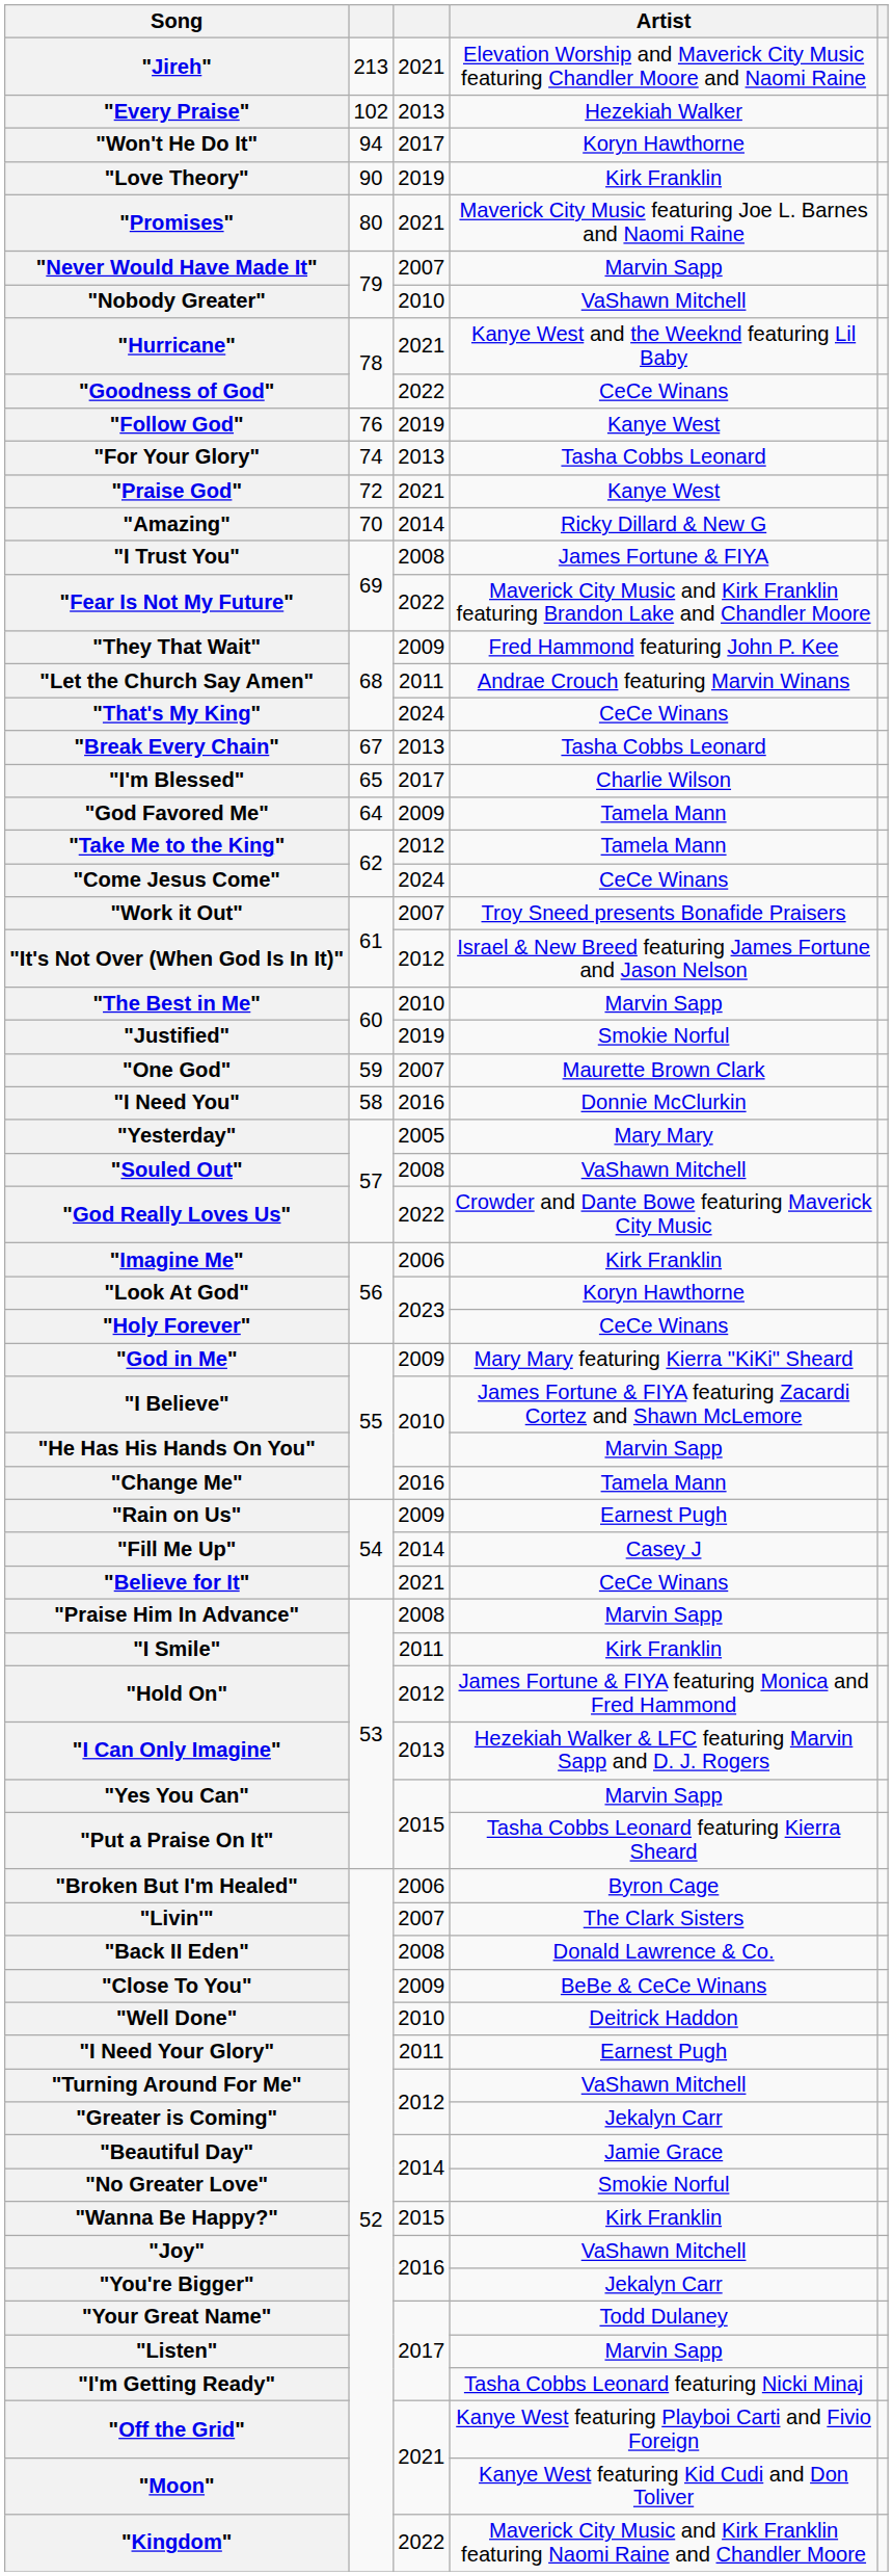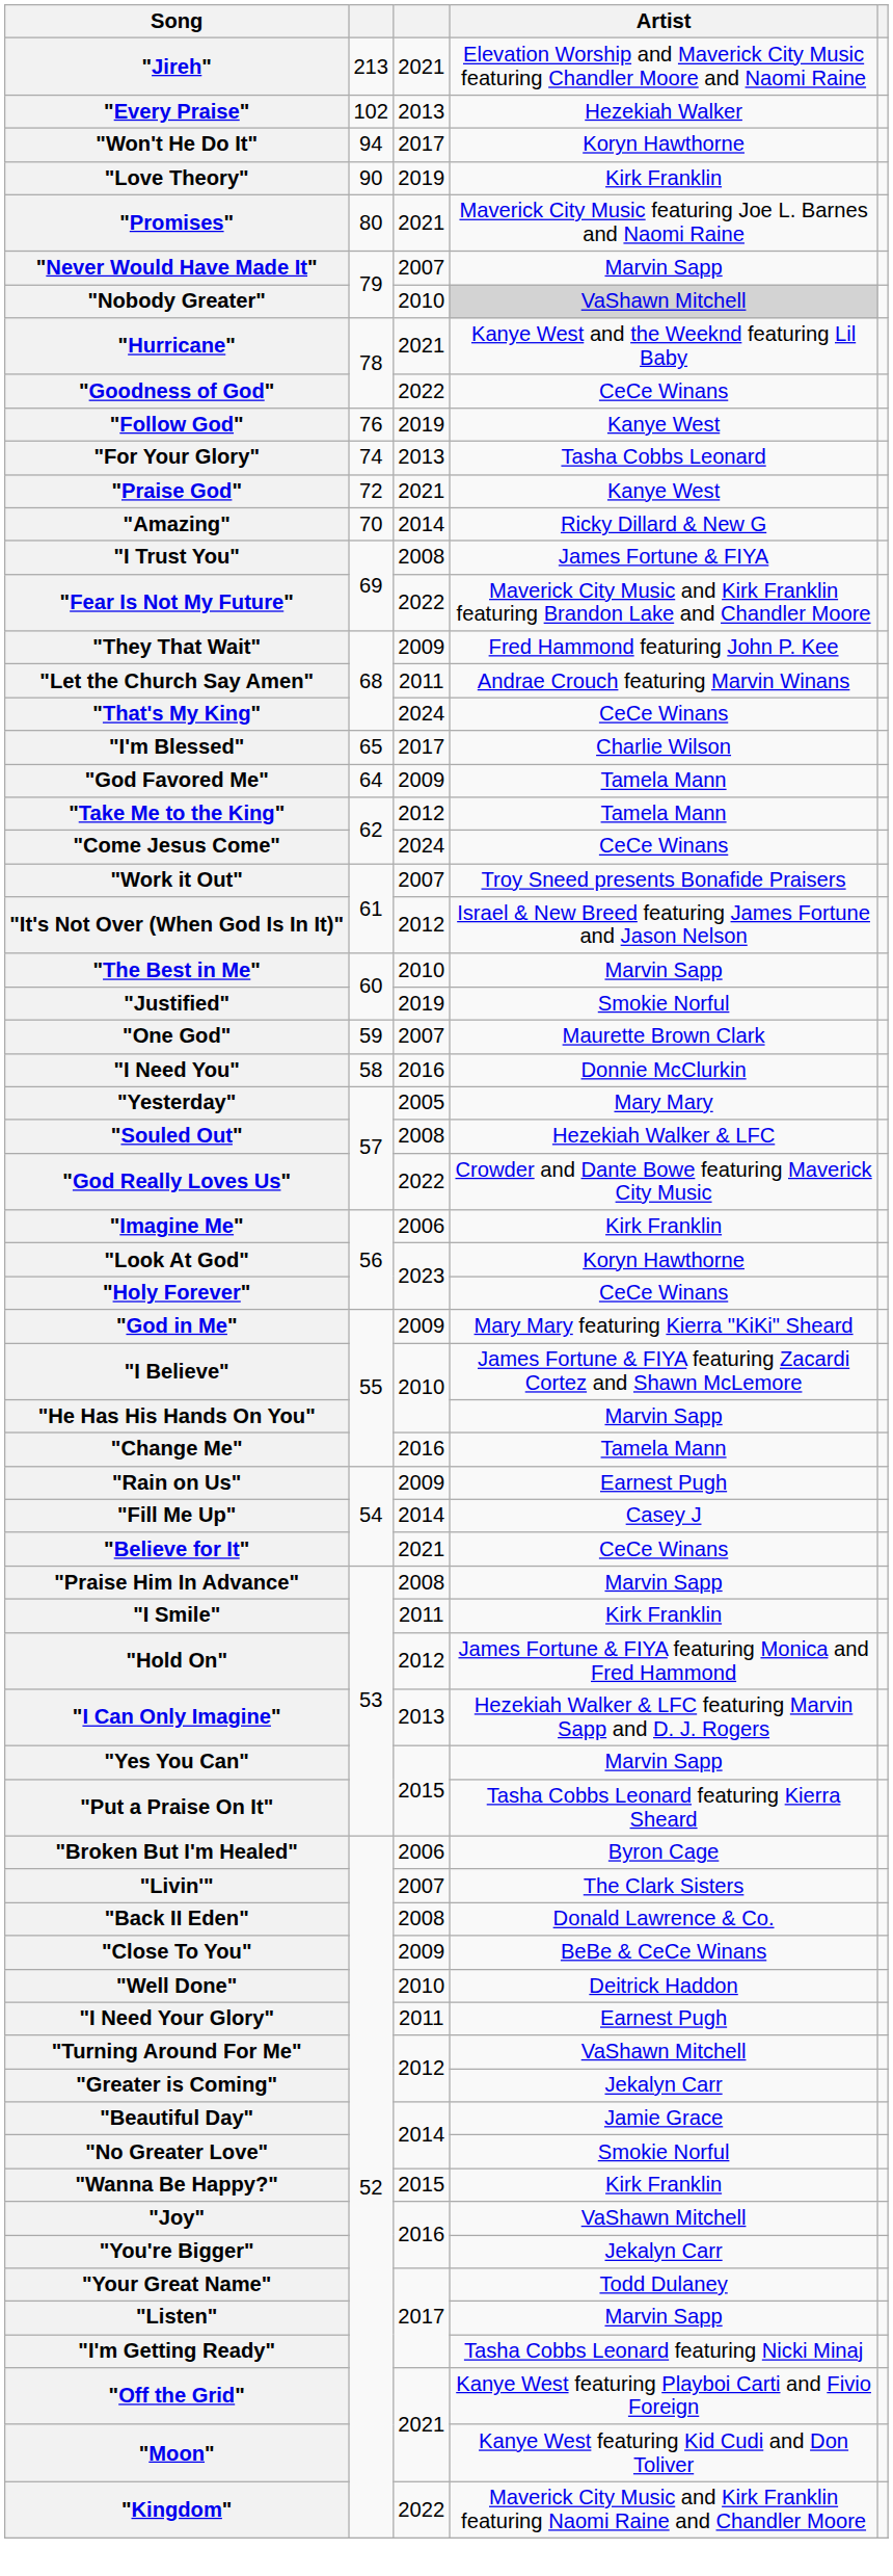 <table class="wikitable sortable plainrowheaders" style="text-align:center;" border="1";">
 <tr>
 <th scope=col>Song</th>
 <th scope=col></th>
 <th scope=col></th>
 <th scope=col style="width:20em;">Artist</th>
 <th scope=col class="unsortable"></th>
 </tr>
 <tr>
 <th scope="row">"<a href='#'>Jireh</a>"</th>
 <td>213</td>
 <td>2021</td>
 <td><a href='#'>Elevation Worship</a> and <a href='#'>Maverick City Music</a> featuring <a href='#'>Chandler Moore</a> and <a href='#'>Naomi Raine</a></td>
 <td></td>
 </tr>
 <tr>
 <th scope="row">"<a href='#'>Every Praise</a>"</th>
 <td>102</td>
 <td>2013</td>
 <td><a href='#'>Hezekiah Walker</a></td>
 <td></td>
 </tr>
 <tr>
 <th scope="row">"Won't He Do It"</th>
 <td>94</td>
 <td>2017</td>
 <td><a href='#'>Koryn Hawthorne</a></td>
 <td></td>
 </tr>
 <tr>
 <th scope="row">"Love Theory"</th>
 <td>90</td>
 <td>2019</td>
 <td><a href='#'>Kirk Franklin</a></td>
 <td></td>
 </tr>
 <tr>
 <th scope="row">"<a href='#'>Promises</a>"</th>
 <td>80</td>
 <td>2021</td>
 <td><a href='#'>Maverick City Music</a> featuring Joe L. Barnes and <a href='#'>Naomi Raine</a></td>
 <td></td>
 </tr>
 <tr>
 <th scope="row">"<a href='#'>Never Would Have Made It</a>"</th>
 <td rowspan="2">79</td>
 <td>2007</td>
 <td><a href='#'>Marvin Sapp</a></td>
 <td></td>
 </tr>
 <tr>
 <th scope="row">"Nobody Greater"</th>
 <td>2010</td>
-<td><a href='#'>VaShawn Mitchell</a></td>
+<td style="background: lightgrey;"><a href='#'>VaShawn Mitchell</a></td>
 <td></td>
 </tr>
 <tr>
 <th scope="row">"<a href='#'>Hurricane</a>"</th>
 <td rowspan="2">78</td>
 <td>2021</td>
 <td><a href='#'>Kanye West</a> and <a href='#'>the Weeknd</a> featuring <a href='#'>Lil Baby</a></td>
 <td></td>
 </tr>
 <tr>
 <th scope="row">"<a href='#'>Goodness of God</a>"</th>
 <td>2022</td>
 <td><a href='#'>CeCe Winans</a></td>
 <td></td>
 </tr>
 <tr>
 <th scope="row">"<a href='#'>Follow God</a>"</th>
 <td>76</td>
 <td>2019</td>
 <td><a href='#'>Kanye West</a></td>
 <td></td>
 </tr>
 <tr>
 <th scope="row">"For Your Glory"</th>
 <td>74</td>
 <td>2013</td>
 <td><a href='#'>Tasha Cobbs Leonard</a></td>
 <td></td>
 </tr>
 <tr>
 <th scope="row">"<a href='#'>Praise God</a>"</th>
 <td>72</td>
 <td>2021</td>
 <td><a href='#'>Kanye West</a></td>
 <td></td>
 </tr>
 <tr>
 <th scope="row">"Amazing"</th>
 <td>70</td>
 <td>2014</td>
 <td><a href='#'>Ricky Dillard & New G</a></td>
 <td></td>
 </tr>
 <tr>
 <th scope="row">"I Trust You"</th>
 <td rowspan="2">69</td>
 <td>2008</td>
 <td><a href='#'>James Fortune & FIYA</a></td>
 <td></td>
 </tr>
 <tr>
 <th scope="row">"<a href='#'>Fear Is Not My Future</a>"</th>
 <td>2022</td>
 <td><a href='#'>Maverick City Music</a> and <a href='#'>Kirk Franklin</a> featuring <a href='#'>Brandon Lake</a> and <a href='#'>Chandler Moore</a></td>
 <td></td>
 </tr>
 <tr>
 <th scope="row">"They That Wait"</th>
 <td rowspan="3">68</td>
 <td>2009</td>
 <td><a href='#'>Fred Hammond</a> featuring <a href='#'>John P. Kee</a></td>
 <td></td>
 </tr>
 <tr>
 <th scope="row">"Let the Church Say Amen"</th>
 <td>2011</td>
 <td><a href='#'>Andrae Crouch</a> featuring <a href='#'>Marvin Winans</a></td>
 <td></td>
 </tr>
 <tr>
 <th scope="row">"<a href='#'>That's My King</a>"</th>
 <td>2024</td>
 <td><a href='#'>CeCe Winans</a></td>
-<td></td>
-</tr>
-<tr>
-<th scope="row">"<a href='#'>Break Every Chain</a>"</th>
-<td>67</td>
-<td>2013</td>
-<td><a href='#'>Tasha Cobbs Leonard</a></td>
 <td></td>
 </tr>
 <tr>
 <th scope="row">"I'm Blessed"</th>
 <td>65</td>
 <td>2017</td>
 <td><a href='#'>Charlie Wilson</a></td>
 <td></td>
 </tr>
 <tr>
 <th scope="row">"God Favored Me"</th>
 <td>64</td>
 <td>2009</td>
 <td><a href='#'>Tamela Mann</a></td>
 <td></td>
 </tr>
 <tr>
 <th scope="row">"<a href='#'>Take Me to the King</a>"</th>
 <td rowspan="2">62</td>
 <td>2012</td>
 <td><a href='#'>Tamela Mann</a></td>
 <td></td>
 </tr>
 <tr>
 <th scope="row">"Come Jesus Come"</th>
 <td>2024</td>
 <td><a href='#'>CeCe Winans</a></td>
 <td></td>
 </tr>
 <tr>
 <th scope="row">"Work it Out"</th>
 <td rowspan="2">61</td>
 <td>2007</td>
 <td><a href='#'>Troy Sneed presents Bonafide Praisers</a></td>
 <td></td>
 </tr>
 <tr>
 <th scope="row">"It's Not Over (When God Is In It)"</th>
 <td>2012</td>
 <td><a href='#'>Israel & New Breed</a> featuring <a href='#'>James Fortune</a> and <a href='#'>Jason Nelson</a></td>
 <td></td>
 </tr>
 <tr>
 <th scope="row">"<a href='#'>The Best in Me</a>"</th>
 <td rowspan="2">60</td>
 <td>2010</td>
 <td><a href='#'>Marvin Sapp</a></td>
 <td></td>
 </tr>
 <tr>
 <th scope="row">"Justified"</th>
 <td>2019</td>
 <td><a href='#'>Smokie Norful</a></td>
 <td></td>
 </tr>
 <tr>
 <th scope="row">"One God"</th>
 <td rowspan="1">59</td>
 <td>2007</td>
 <td><a href='#'>Maurette Brown Clark</a></td>
 <td></td>
 </tr>
 <tr>
 <th scope="row">"I Need You"</th>
 <td>58</td>
 <td>2016</td>
 <td><a href='#'>Donnie McClurkin</a></td>
 <td></td>
 </tr>
 <tr>
 <th scope="row">"Yesterday"</th>
 <td rowspan="3">57</td>
 <td>2005</td>
 <td><a href='#'>Mary Mary</a></td>
 <td></td>
 </tr>
 <tr>
 <th scope="row">"<a href='#'>Souled Out</a>"</th>
 <td>2008</td>
-<td><a href='#'>VaShawn Mitchell</a></td>
+<td><a href='#'>Hezekiah Walker & LFC</a></td>
 <td></td>
 </tr>
 <tr>
 <th scope="row">"<a href='#'>God Really Loves Us</a>"</th>
 <td>2022</td>
 <td><a href='#'>Crowder</a> and <a href='#'>Dante Bowe</a> featuring <a href='#'>Maverick City Music</a></td>
 <td></td>
 </tr>
 <tr>
 <th scope="row">"<a href='#'>Imagine Me</a>"</th>
 <td rowspan="3">56</td>
 <td>2006</td>
 <td><a href='#'>Kirk Franklin</a></td>
 <td></td>
 </tr>
 <tr>
 <th scope="row">"Look At God"</th>
 <td rowspan="2">2023</td>
 <td><a href='#'>Koryn Hawthorne</a></td>
 <td></td>
 </tr>
 <tr>
 <th scope="row">"<a href='#'>Holy Forever</a>"</th>
 <td><a href='#'>CeCe Winans</a></td>
 <td></td>
 </tr>
 <tr>
 <th scope="row">"<a href='#'>God in Me</a>"</th>
 <td rowspan="4">55</td>
 <td>2009</td>
 <td><a href='#'>Mary Mary</a> featuring <a href='#'>Kierra "KiKi" Sheard</a></td>
 <td></td>
 </tr>
 <tr>
 <th scope="row">"I Believe"</th>
 <td rowspan="2">2010</td>
 <td><a href='#'>James Fortune & FIYA</a> featuring <a href='#'>Zacardi Cortez</a> and <a href='#'>Shawn McLemore</a></td>
 <td></td>
 </tr>
 <tr>
 <th scope="row">"He Has His Hands On You"</th>
 <td><a href='#'>Marvin Sapp</a></td>
 <td></td>
 </tr>
 <tr>
 <th scope="row">"Change Me"</th>
 <td>2016</td>
 <td><a href='#'>Tamela Mann</a></td>
 <td></td>
 </tr>
 <tr>
 <th scope="row">"Rain on Us"</th>
 <td rowspan="3">54</td>
 <td>2009</td>
 <td><a href='#'>Earnest Pugh</a></td>
 <td></td>
 </tr>
 <tr>
 <th scope="row">"Fill Me Up"</th>
 <td>2014</td>
 <td><a href='#'>Casey J</a></td>
 <td></td>
 </tr>
 <tr>
 <th scope="row">"<a href='#'>Believe for It</a>"</th>
 <td>2021</td>
 <td><a href='#'>CeCe Winans</a></td>
 <td></td>
 </tr>
 <tr>
 <th scope="row">"Praise Him In Advance"</th>
 <td rowspan="6">53</td>
 <td>2008</td>
 <td><a href='#'>Marvin Sapp</a></td>
 <td></td>
 </tr>
 <tr>
 <th scope="row">"I Smile"</th>
 <td>2011</td>
 <td><a href='#'>Kirk Franklin</a></td>
 <td></td>
 </tr>
 <tr>
 <th scope="row">"Hold On"</th>
 <td>2012</td>
 <td><a href='#'>James Fortune & FIYA</a> featuring <a href='#'>Monica</a> and <a href='#'>Fred Hammond</a></td>
 <td></td>
 </tr>
 <tr>
 <th scope="row">"<a href='#'>I Can Only Imagine</a>"</th>
 <td>2013</td>
 <td><a href='#'>Hezekiah Walker & LFC</a> featuring <a href='#'>Marvin Sapp</a> and <a href='#'>D. J. Rogers</a></td>
 <td></td>
 </tr>
 <tr>
 <th scope="row">"Yes You Can"</th>
 <td rowspan="2">2015</td>
 <td><a href='#'>Marvin Sapp</a></td>
 <td></td>
 </tr>
 <tr>
 <th scope="row">"Put a Praise On It"</th>
 <td><a href='#'>Tasha Cobbs Leonard</a> featuring <a href='#'>Kierra Sheard</a></td>
 <td></td>
 </tr>
 <tr>
 <th scope="row">"Broken But I'm Healed"</th>
 <td rowspan="19">52</td>
 <td>2006</td>
 <td><a href='#'>Byron Cage</a></td>
 <td></td>
 </tr>
 <tr>
 <th scope="row">"Livin'"</th>
 <td>2007</td>
 <td><a href='#'>The Clark Sisters</a></td>
 <td></td>
 </tr>
 <tr>
 <th scope="row">"Back II Eden"</th>
 <td>2008</td>
 <td><a href='#'>Donald Lawrence & Co.</a></td>
 <td></td>
 </tr>
 <tr>
 <th scope="row">"Close To You"</th>
 <td>2009</td>
 <td><a href='#'>BeBe & CeCe Winans</a></td>
 <td></td>
 </tr>
 <tr>
 <th scope="row">"Well Done"</th>
 <td>2010</td>
 <td><a href='#'>Deitrick Haddon</a></td>
 <td></td>
 </tr>
 <tr>
 <th scope="row">"I Need Your Glory"</th>
 <td>2011</td>
 <td><a href='#'>Earnest Pugh</a></td>
 <td></td>
 </tr>
 <tr>
 <th scope="row">"Turning Around For Me"</th>
 <td rowspan="2">2012</td>
 <td><a href='#'>VaShawn Mitchell</a></td>
 <td></td>
 </tr>
 <tr>
 <th scope="row">"Greater is Coming"</th>
 <td><a href='#'>Jekalyn Carr</a></td>
 <td></td>
 </tr>
 <tr>
 <th scope="row">"Beautiful Day"</th>
 <td rowspan="2">2014</td>
 <td><a href='#'>Jamie Grace</a></td>
 <td></td>
 </tr>
 <tr>
 <th scope="row">"No Greater Love"</th>
 <td><a href='#'>Smokie Norful</a></td>
 <td></td>
 </tr>
 <tr>
 <th scope="row">"Wanna Be Happy?"</th>
 <td>2015</td>
 <td><a href='#'>Kirk Franklin</a></td>
 <td></td>
 </tr>
 <tr>
 <th scope="row">"Joy"</th>
 <td rowspan="2">2016</td>
 <td><a href='#'>VaShawn Mitchell</a></td>
 <td></td>
 </tr>
 <tr>
 <th scope="row">"You're Bigger"</th>
 <td><a href='#'>Jekalyn Carr</a></td>
 <td></td>
 </tr>
 <tr>
 <th scope="row">"Your Great Name"</th>
 <td rowspan="3">2017</td>
 <td><a href='#'>Todd Dulaney</a></td>
 <td></td>
 </tr>
 <tr>
 <th scope="row">"Listen"</th>
 <td><a href='#'>Marvin Sapp</a></td>
 <td></td>
 </tr>
 <tr>
 <th scope="row">"I'm Getting Ready"</th>
 <td><a href='#'>Tasha Cobbs Leonard</a> featuring <a href='#'>Nicki Minaj</a></td>
 <td></td>
 </tr>
 <tr>
 <th scope="row">"<a href='#'>Off the Grid</a>"</th>
 <td rowspan="2">2021</td>
 <td><a href='#'>Kanye West</a> featuring <a href='#'>Playboi Carti</a> and <a href='#'>Fivio Foreign</a></td>
 <td></td>
 </tr>
 <tr>
 <th scope="row">"<a href='#'>Moon</a>"</th>
 <td><a href='#'>Kanye West</a> featuring <a href='#'>Kid Cudi</a> and <a href='#'>Don Toliver</a></td>
 <td></td>
 </tr>
 <tr>
 <th scope="row">"<a href='#'>Kingdom</a>"</th>
 <td>2022</td>
 <td><a href='#'>Maverick City Music</a> and <a href='#'>Kirk Franklin</a> featuring <a href='#'>Naomi Raine</a> and <a href='#'>Chandler Moore</a></td>
 <td></td>
 </tr>
 <tr>
 </tr>
 </table>
